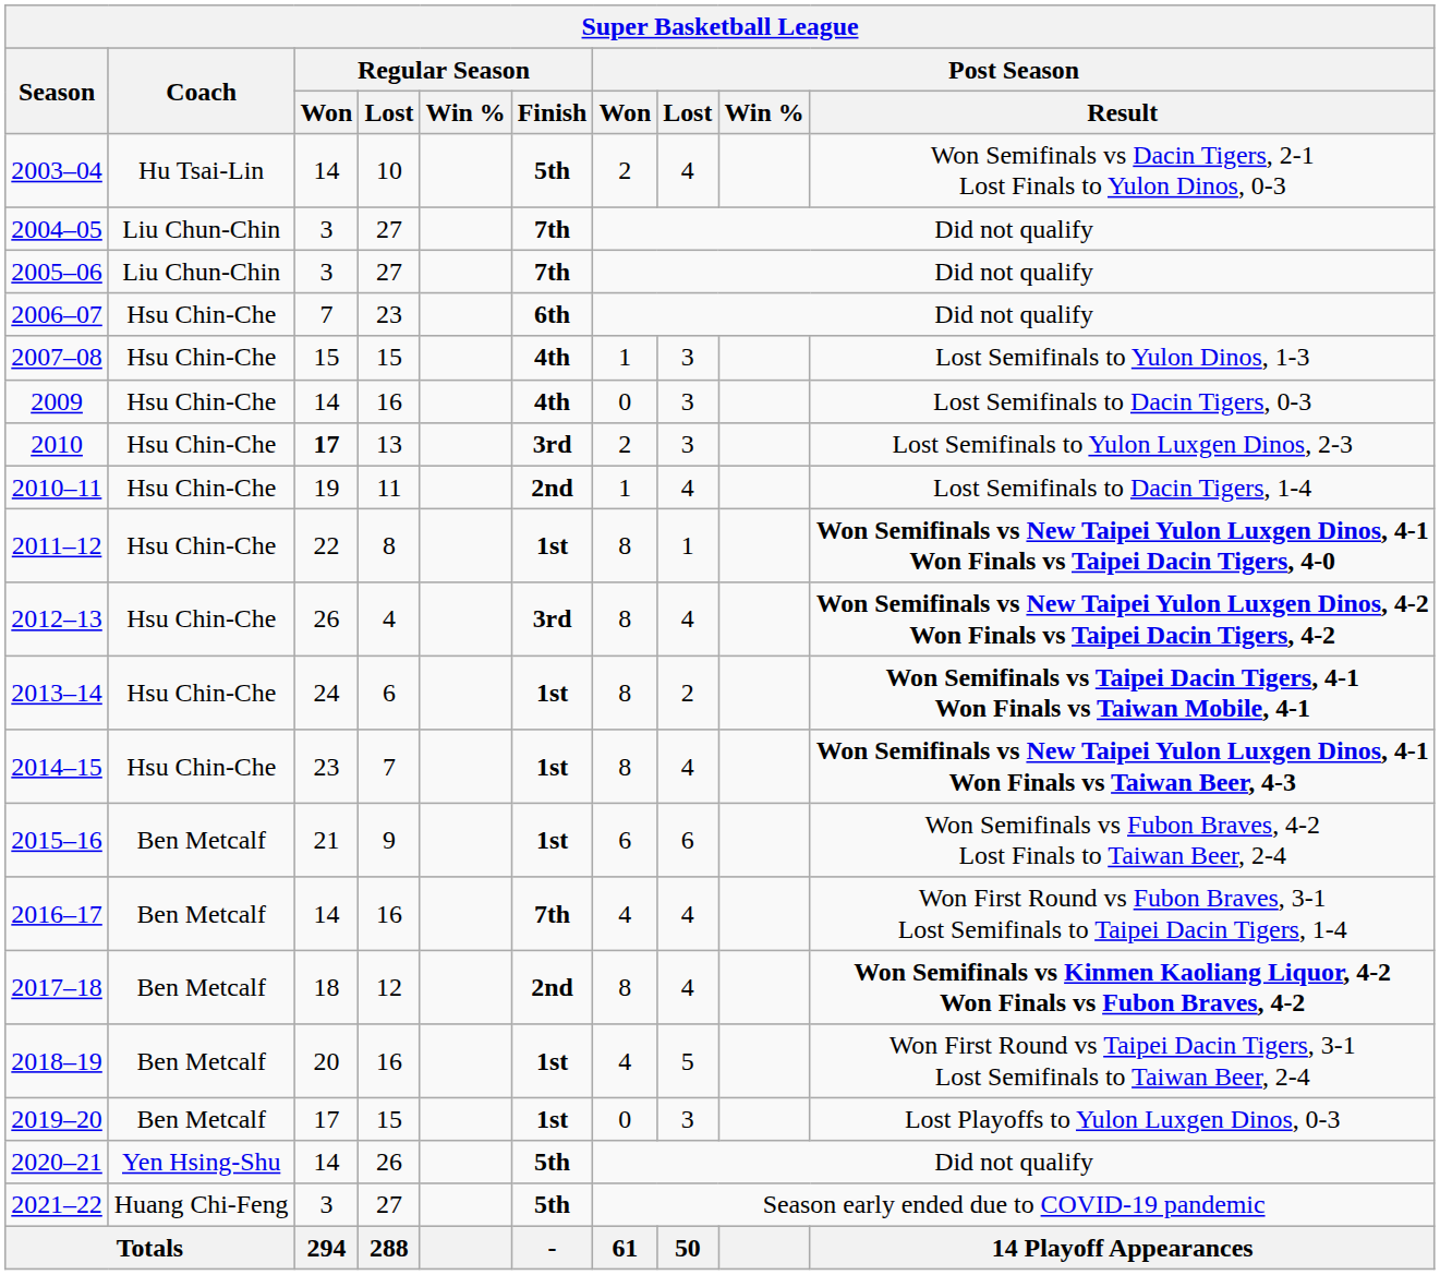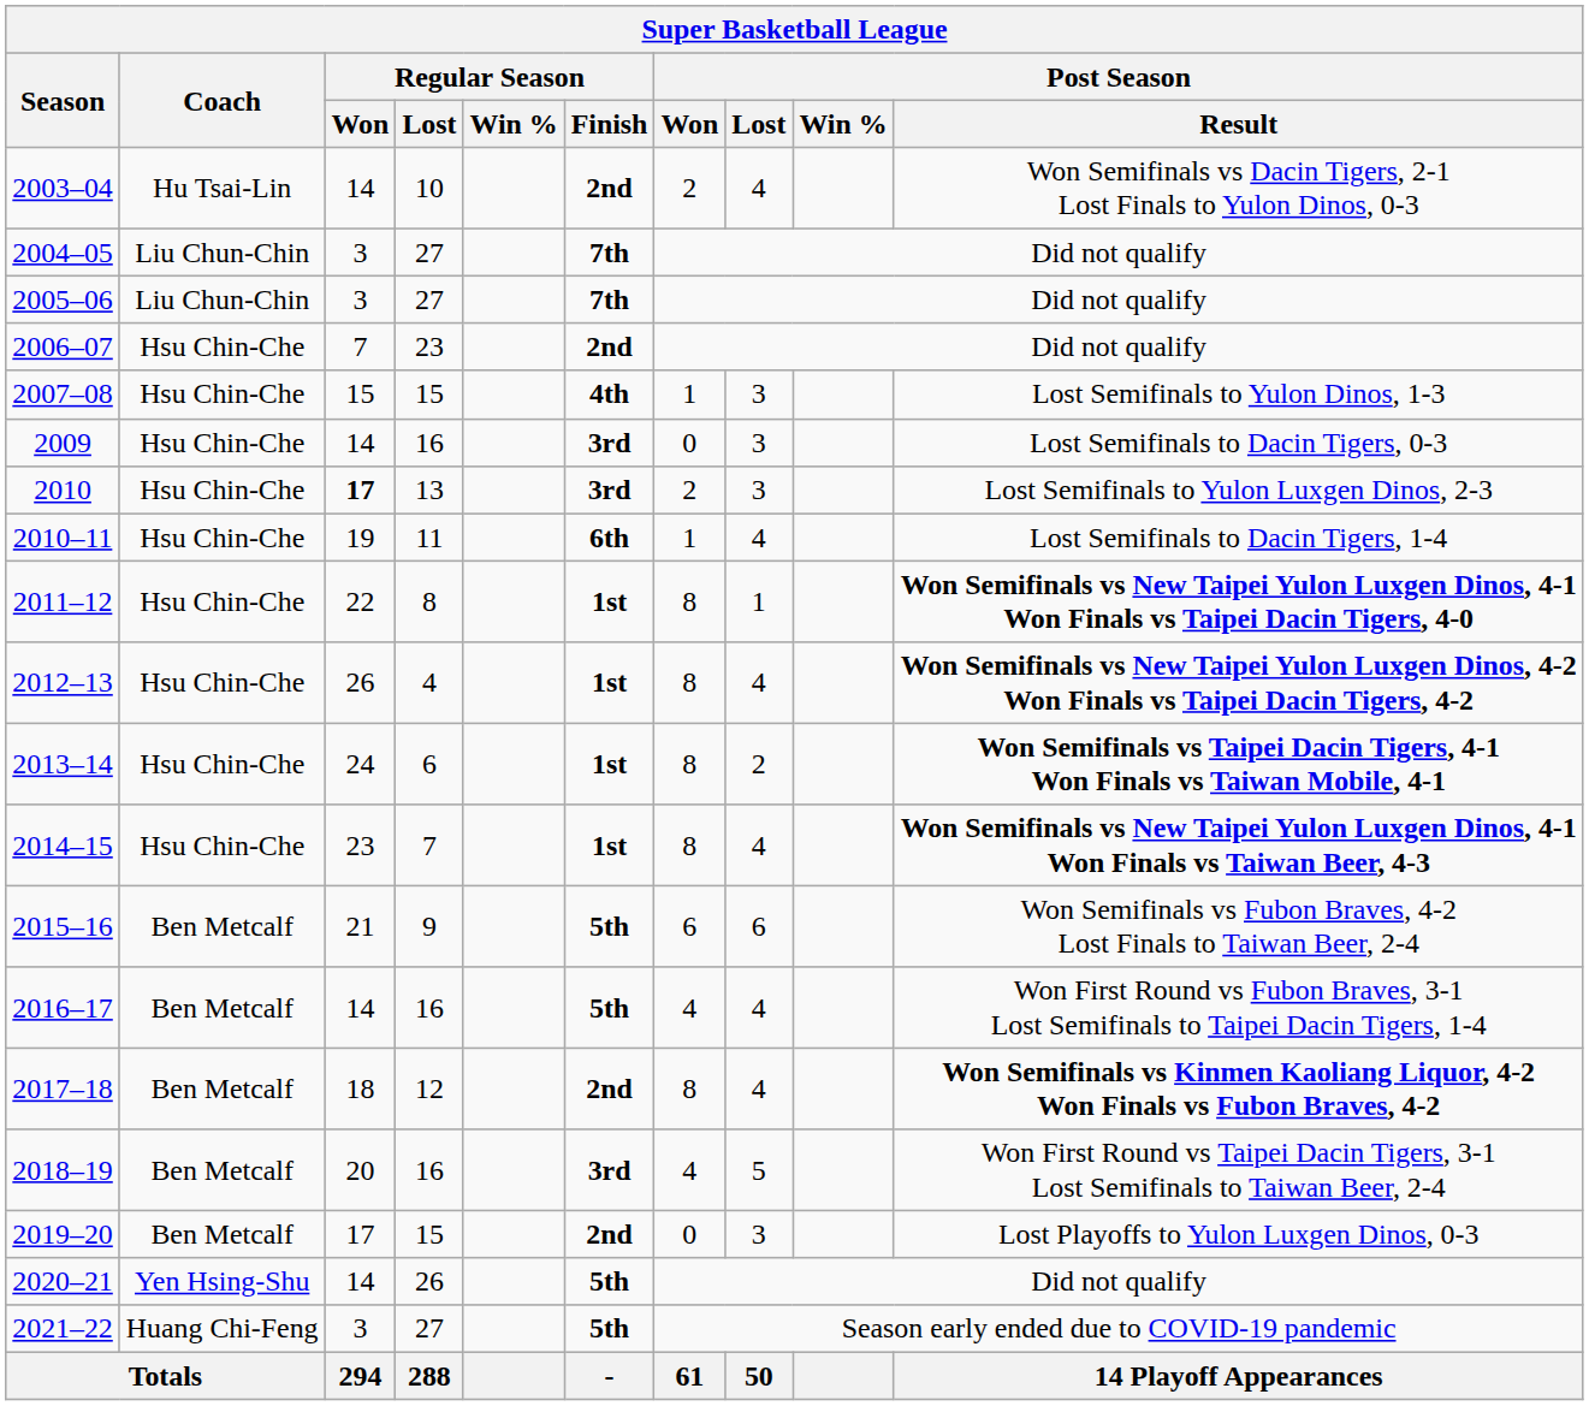 <table class="wikitable" style="font-size: 95%; text-align:center;">
 <tr>
 <th colspan="10"><a href='#'>Super Basketball League</a></th>
 </tr>
 <tr>
 <th rowspan="2">Season</th>
 <th rowspan="2">Coach</th>
 <th colspan="4">Regular Season</th>
 <th colspan="4">Post Season</th>
 </tr>
 <tr>
 <th>Won</th>
 <th>Lost</th>
 <th>Win %</th>
 <th>Finish</th>
 <th>Won</th>
 <th>Lost</th>
 <th>Win %</th>
 <th>Result</th>
 </tr>
 <tr>
 <td><a href='#'>2003–04</a></td>
 <td>Hu Tsai-Lin</td>
 <td>14</td>
 <td>10</td>
 <td></td>
-<td><strong>5th</strong></td>
+<td><strong>2nd</strong></td>
 <td>2</td>
 <td>4</td>
 <td></td>
 <td>Won Semifinals vs <a href='#'>Dacin Tigers</a>, 2-1<br>Lost Finals to <a href='#'>Yulon Dinos</a>, 0-3</td>
 </tr>
 <tr>
 <td><a href='#'>2004–05</a></td>
 <td>Liu Chun-Chin</td>
 <td>3</td>
 <td>27</td>
 <td></td>
 <td><strong>7th</strong></td>
 <td colspan=4>Did not qualify</td>
 </tr>
 <tr>
 <td><a href='#'>2005–06</a></td>
 <td>Liu Chun-Chin</td>
 <td>3</td>
 <td>27</td>
 <td></td>
 <td><strong>7th</strong></td>
 <td colspan=4>Did not qualify</td>
 </tr>
 <tr>
 <td><a href='#'>2006–07</a></td>
 <td>Hsu Chin-Che</td>
 <td>7</td>
 <td>23</td>
 <td></td>
-<td><strong>6th</strong></td>
+<td><strong>2nd</strong></td>
 <td colspan=4>Did not qualify</td>
 </tr>
 <tr>
 <td><a href='#'>2007–08</a></td>
 <td>Hsu Chin-Che</td>
 <td>15</td>
 <td>15</td>
 <td></td>
 <td><strong>4th</strong></td>
 <td>1</td>
 <td>3</td>
 <td></td>
 <td>Lost Semifinals to <a href='#'>Yulon Dinos</a>, 1-3</td>
 </tr>
 <tr>
 <td><a href='#'>2009</a></td>
 <td>Hsu Chin-Che</td>
 <td>14</td>
 <td>16</td>
 <td></td>
-<td><strong>4th</strong></td>
+<td><strong>3rd</strong></td>
 <td>0</td>
 <td>3</td>
 <td></td>
 <td>Lost Semifinals to <a href='#'>Dacin Tigers</a>, 0-3</td>
 </tr>
 <tr>
 <td><a href='#'>2010</a></td>
 <td>Hsu Chin-Che</td>
 <td><strong>17</strong></td>
 <td>13</td>
 <td></td>
 <td><strong>3rd</strong></td>
 <td>2</td>
 <td>3</td>
 <td></td>
 <td>Lost Semifinals to <a href='#'>Yulon Luxgen Dinos</a>, 2-3</td>
 </tr>
 <tr>
 <td><a href='#'>2010–11</a></td>
 <td>Hsu Chin-Che</td>
 <td>19</td>
 <td>11</td>
 <td></td>
-<td><strong>2nd</strong></td>
+<td><strong>6th</strong></td>
 <td>1</td>
 <td>4</td>
 <td></td>
 <td>Lost Semifinals to <a href='#'>Dacin Tigers</a>, 1-4</td>
 </tr>
 <tr>
 <td><a href='#'>2011–12</a></td>
 <td>Hsu Chin-Che</td>
 <td>22</td>
 <td>8</td>
 <td></td>
 <td><strong>1st</strong></td>
 <td>8</td>
 <td>1</td>
 <td></td>
 <td><strong>Won Semifinals vs <a href='#'>New Taipei Yulon Luxgen Dinos</a>, 4-1<br>Won Finals vs <a href='#'>Taipei Dacin Tigers</a>, 4-0</strong></td>
 </tr>
 <tr>
 <td><a href='#'>2012–13</a></td>
 <td>Hsu Chin-Che</td>
 <td>26</td>
 <td>4</td>
 <td></td>
-<td><strong>3rd</strong></td>
+<td><strong>1st</strong></td>
 <td>8</td>
 <td>4</td>
 <td></td>
 <td><strong>Won Semifinals vs <a href='#'>New Taipei Yulon Luxgen Dinos</a>, 4-2<br>Won Finals vs <a href='#'>Taipei Dacin Tigers</a>, 4-2</strong></td>
 </tr>
 <tr>
 <td><a href='#'>2013–14</a></td>
 <td>Hsu Chin-Che</td>
 <td>24</td>
 <td>6</td>
 <td></td>
 <td><strong>1st</strong></td>
 <td>8</td>
 <td>2</td>
 <td></td>
 <td><strong>Won Semifinals vs <a href='#'>Taipei Dacin Tigers</a>, 4-1<br>Won Finals vs <a href='#'>Taiwan Mobile</a>, 4-1</strong></td>
 </tr>
 <tr>
 <td><a href='#'>2014–15</a></td>
 <td>Hsu Chin-Che</td>
 <td>23</td>
 <td>7</td>
 <td></td>
 <td><strong>1st</strong></td>
 <td>8</td>
 <td>4</td>
 <td></td>
 <td><strong>Won Semifinals vs <a href='#'>New Taipei Yulon Luxgen Dinos</a>, 4-1<br>Won Finals vs <a href='#'>Taiwan Beer</a>, 4-3</strong></td>
 </tr>
 <tr>
 <td><a href='#'>2015–16</a></td>
 <td>Ben Metcalf</td>
 <td>21</td>
 <td>9</td>
 <td></td>
-<td><strong>1st</strong></td>
+<td><strong>5th</strong></td>
 <td>6</td>
 <td>6</td>
 <td></td>
 <td>Won Semifinals vs <a href='#'>Fubon Braves</a>, 4-2<br>Lost Finals to <a href='#'>Taiwan Beer</a>, 2-4</td>
 </tr>
 <tr>
 <td><a href='#'>2016–17</a></td>
 <td>Ben Metcalf</td>
 <td>14</td>
 <td>16</td>
 <td></td>
-<td><strong>7th</strong></td>
+<td><strong>5th</strong></td>
 <td>4</td>
 <td>4</td>
 <td></td>
 <td>Won First Round vs <a href='#'>Fubon Braves</a>, 3-1<br>Lost Semifinals to <a href='#'>Taipei Dacin Tigers</a>, 1-4</td>
 </tr>
 <tr>
 <td><a href='#'>2017–18</a></td>
 <td>Ben Metcalf</td>
 <td>18</td>
 <td>12</td>
 <td></td>
 <td><strong>2nd</strong></td>
 <td>8</td>
 <td>4</td>
 <td></td>
 <td><strong>Won Semifinals vs <a href='#'>Kinmen Kaoliang Liquor</a>, 4-2<br>Won Finals vs <a href='#'>Fubon Braves</a>, 4-2</strong></td>
 </tr>
 <tr>
 <td><a href='#'>2018–19</a></td>
 <td>Ben Metcalf</td>
 <td>20</td>
 <td>16</td>
 <td></td>
-<td><strong>1st</strong></td>
+<td><strong>3rd</strong></td>
 <td>4</td>
 <td>5</td>
 <td></td>
 <td>Won First Round vs <a href='#'>Taipei Dacin Tigers</a>, 3-1<br>Lost Semifinals to <a href='#'>Taiwan Beer</a>, 2-4</td>
 </tr>
 <tr>
 <td><a href='#'>2019–20</a></td>
 <td>Ben Metcalf</td>
 <td>17</td>
 <td>15</td>
 <td></td>
-<td><strong>1st</strong></td>
+<td><strong>2nd</strong></td>
 <td>0</td>
 <td>3</td>
 <td></td>
 <td>Lost Playoffs to <a href='#'>Yulon Luxgen Dinos</a>, 0-3</td>
 </tr>
 <tr>
 <td><a href='#'>2020–21</a></td>
 <td><a href='#'>Yen Hsing-Shu</a></td>
 <td>14</td>
 <td>26</td>
 <td></td>
 <td><strong>5th</strong></td>
 <td colspan=4>Did not qualify</td>
 </tr>
 <tr>
 <td><a href='#'>2021–22</a></td>
 <td>Huang Chi-Feng</td>
 <td>3</td>
 <td>27</td>
 <td></td>
 <td><strong>5th</strong></td>
 <td colspan=4>Season early ended due to <a href='#'>COVID-19 pandemic</a></td>
 </tr>
 <tr>
 <th colspan="2">Totals</th>
 <th>294</th>
 <th>288</th>
 <th></th>
 <th>-</th>
 <th>61</th>
 <th>50</th>
 <th></th>
 <th>14 Playoff Appearances</th>
 </tr>
 </table>
